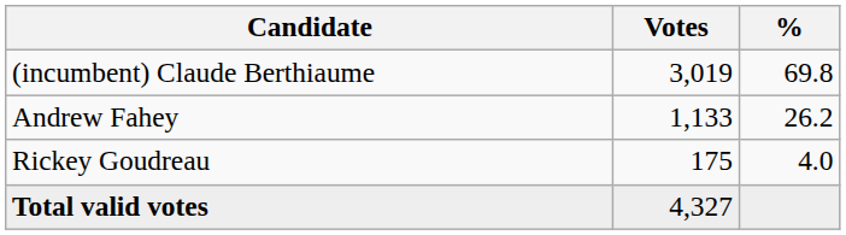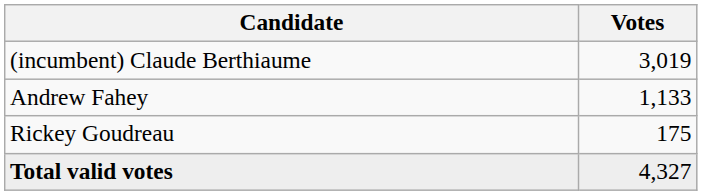 <table style="width:475px;" class="wikitable">
 <tr>
 <th align="center">Candidate</th>
 <th align="center">Votes</th>
-<th align="center">%</th>
 </tr>
 <tr>
 <td align="left">(incumbent) Claude Berthiaume</td>
 <td align="right">3,019</td>
-<td align="right">69.8</td>
 </tr>
 <tr>
 <td align="left">Andrew Fahey</td>
 <td align="right">1,133</td>
-<td align="right">26.2</td>
 </tr>
 <tr>
 <td align="left">Rickey Goudreau</td>
 <td align="right">175</td>
-<td align="right">4.0</td>
 </tr>
 <tr bgcolor="#EEEEEE">
 <td align="left"><strong>Total valid votes</strong></td>
 <td align="right">4,327</td>
-<td align="right"></td>
 </tr>
 </table>
